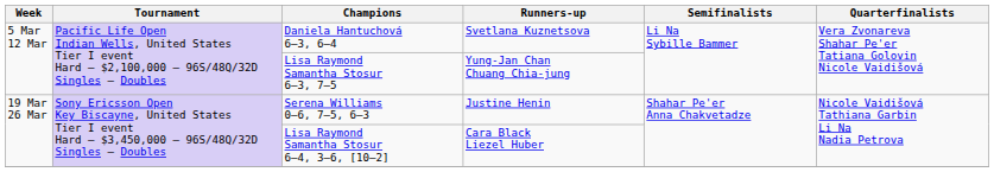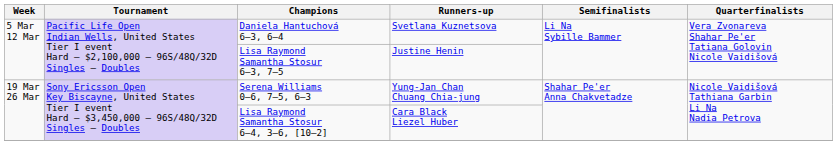 <table class=wikitable style=font-size:95%>
 <tr>
 <th style="width:48px;">Week</th>
 <th style="width:255px;">Tournament</th>
 <th style="width:200px;">Champions</th>
 <th style="width:200px;">Runners-up</th>
 <th style="width:190px;">Semifinalists</th>
 <th style="width:190px;">Quarterfinalists</th>
 </tr>
 <tr valign="top">
 <td rowspan=2>5 Mar<br>12 Mar</td>
 <td rowspan=2 bgcolor="#d8cef6"><a href='#'>Pacific Life Open</a><br> <a href='#'>Indian Wells</a>, United States<br>Tier I event <br> Hard – $2,100,000 – 96S/48Q/32D<br><a href='#'>Singles</a> – <a href='#'>Doubles</a></td>
 <td> <a href='#'>Daniela Hantuchová</a>  <br>  6–3,  6–4</td>
 <td> <a href='#'>Svetlana Kuznetsova</a></td>
 <td rowspan=2> <a href='#'>Li Na</a> <br> <a href='#'>Sybille Bammer</a></td>
 <td rowspan=2> <a href='#'>Vera Zvonareva</a><br> <a href='#'>Shahar Pe'er</a><br>  <a href='#'>Tatiana Golovin</a><br> <a href='#'>Nicole Vaidišová</a></td>
 </tr>
 <tr valign="top">
 <td> <a href='#'>Lisa Raymond</a> <br>  <a href='#'>Samantha Stosur</a> <br> 6–3,  7–5</td>
-<td> <a href='#'>Yung-Jan Chan</a> <br>  <a href='#'>Chuang Chia-jung</a></td>
+<td> <a href='#'>Justine Henin</a></td>
 </tr>
 <tr valign="top">
 <td rowspan=2>19 Mar<br>26 Mar</td>
 <td rowspan=2 bgcolor="#d8cef6"><a href='#'>Sony Ericsson Open</a><br> <a href='#'>Key Biscayne</a>, United States <br>Tier I event <br> Hard – $3,450,000 – 96S/48Q/32D<br><a href='#'>Singles</a> – <a href='#'>Doubles</a></td>
 <td> <a href='#'>Serena Williams</a>  <br>  0–6,  7–5,  6–3</td>
-<td> <a href='#'>Justine Henin</a></td>
+<td> <a href='#'>Yung-Jan Chan</a> <br>  <a href='#'>Chuang Chia-jung</a></td>
 <td rowspan=2> <a href='#'>Shahar Pe'er</a><br> <a href='#'>Anna Chakvetadze</a></td>
 <td rowspan=2> <a href='#'>Nicole Vaidišová</a><br> <a href='#'>Tathiana Garbin</a><br> <a href='#'>Li Na</a><br> <a href='#'>Nadia Petrova</a></td>
 </tr>
 <tr valign="top">
 <td> <a href='#'>Lisa Raymond</a> <br>  <a href='#'>Samantha Stosur</a> <br> 6–4,  3–6, [10–2]</td>
 <td> <a href='#'>Cara Black</a> <br>  <a href='#'>Liezel Huber</a></td>
 </tr>
 <tr valign="top">
 </tr>
 </table>
